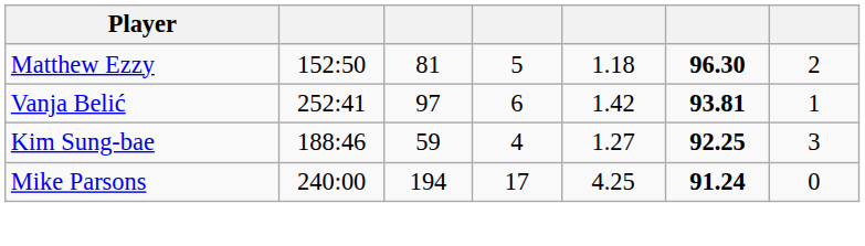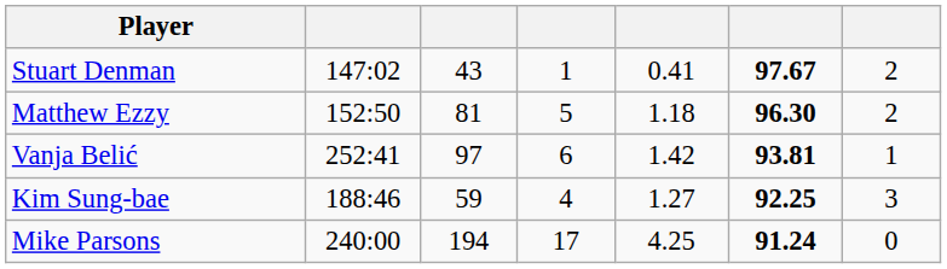 <table class="wikitable sortable" style="text-align:center;">
 <tr>
 <th width="170px">Player</th>
 <th width="60px"></th>
 <th width="50px"></th>
 <th width="50px"></th>
 <th width="60px"></th>
 <th width="60px"></th>
 <th width="50px"></th>
+</tr>
+<tr>
+<td align=left> <a href='#'>Stuart Denman</a></td>
+<td>147:02</td>
+<td>43</td>
+<td>1</td>
+<td>0.41</td>
+<td><strong>97.67</strong></td>
+<td>2</td>
 </tr>
 <tr>
 <td align=left> <a href='#'>Matthew Ezzy</a></td>
 <td>152:50</td>
 <td>81</td>
 <td>5</td>
 <td>1.18</td>
 <td><strong>96.30</strong></td>
 <td>2</td>
 </tr>
 <tr>
 <td align=left> <a href='#'>Vanja Belić</a></td>
 <td>252:41</td>
 <td>97</td>
 <td>6</td>
 <td>1.42</td>
 <td><strong>93.81</strong></td>
 <td>1</td>
 </tr>
 <tr>
 <td align=left> <a href='#'>Kim Sung-bae</a></td>
 <td>188:46</td>
 <td>59</td>
 <td>4</td>
 <td>1.27</td>
 <td><strong>92.25</strong></td>
 <td>3</td>
 </tr>
 <tr>
 <td align=left> <a href='#'>Mike Parsons</a></td>
 <td>240:00</td>
 <td>194</td>
 <td>17</td>
 <td>4.25</td>
 <td><strong>91.24</strong></td>
 <td>0</td>
 </tr>
 </table>
